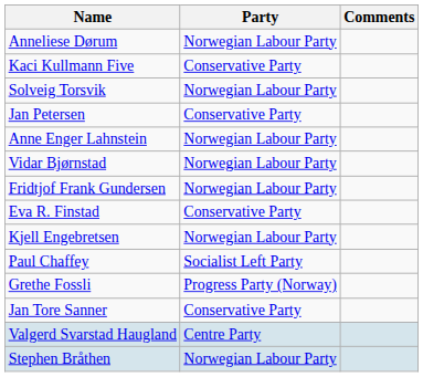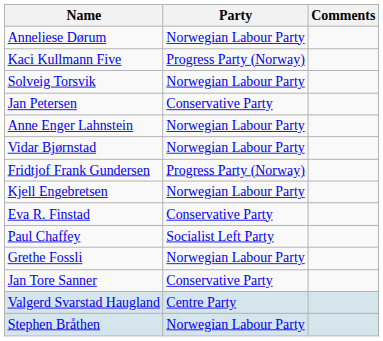 <table class="wikitable">
 <tr>
 <th>Name</th>
 <th>Party</th>
 <th>Comments</th>
 </tr>
 <tr>
 <td><a href='#'>Anneliese Dørum</a></td>
 <td><a href='#'>Norwegian Labour Party</a></td>
 <td></td>
 </tr>
 <tr>
 <td><a href='#'>Kaci Kullmann Five</a></td>
-<td><a href='#'>Conservative Party</a></td>
+<td><a href='#'>Progress Party (Norway)</a></td>
 <td></td>
 </tr>
 <tr>
 <td><a href='#'>Solveig Torsvik</a></td>
 <td><a href='#'>Norwegian Labour Party</a></td>
 <td></td>
 </tr>
 <tr>
 <td><a href='#'>Jan Petersen</a></td>
 <td><a href='#'>Conservative Party</a></td>
 <td></td>
 </tr>
 <tr>
 <td><a href='#'>Anne Enger Lahnstein</a></td>
 <td><a href='#'>Norwegian Labour Party</a></td>
 <td></td>
 </tr>
 <tr>
 <td><a href='#'>Vidar Bjørnstad</a></td>
 <td><a href='#'>Norwegian Labour Party</a></td>
 <td></td>
 </tr>
 <tr>
 <td><a href='#'>Fridtjof Frank Gundersen</a></td>
+<td><a href='#'>Progress Party (Norway)</a></td>
+<td></td>
+</tr>
+<tr>
+<td><a href='#'>Kjell Engebretsen</a></td>
 <td><a href='#'>Norwegian Labour Party</a></td>
 <td></td>
 </tr>
 <tr>
 <td><a href='#'>Eva R. Finstad</a></td>
 <td><a href='#'>Conservative Party</a></td>
 <td></td>
 </tr>
 <tr>
-<td><a href='#'>Kjell Engebretsen</a></td>
-<td><a href='#'>Norwegian Labour Party</a></td>
-<td></td>
-</tr>
-<tr>
 <td><a href='#'>Paul Chaffey</a></td>
 <td><a href='#'>Socialist Left Party</a></td>
 <td></td>
 </tr>
 <tr>
 <td><a href='#'>Grethe Fossli</a></td>
-<td><a href='#'>Progress Party (Norway)</a></td>
+<td><a href='#'>Norwegian Labour Party</a></td>
 <td></td>
 </tr>
 <tr>
 <td><a href='#'>Jan Tore Sanner</a></td>
 <td><a href='#'>Conservative Party</a></td>
 <td></td>
 </tr>
 <tr style="background:#D5E5EC">
 <td><a href='#'>Valgerd Svarstad Haugland</a></td>
 <td><a href='#'>Centre Party</a></td>
 <td></td>
 </tr>
 <tr style="background:#D5E5EC">
 <td><a href='#'>Stephen Bråthen</a></td>
 <td><a href='#'>Norwegian Labour Party</a></td>
 <td></td>
 </tr>
 </table>
